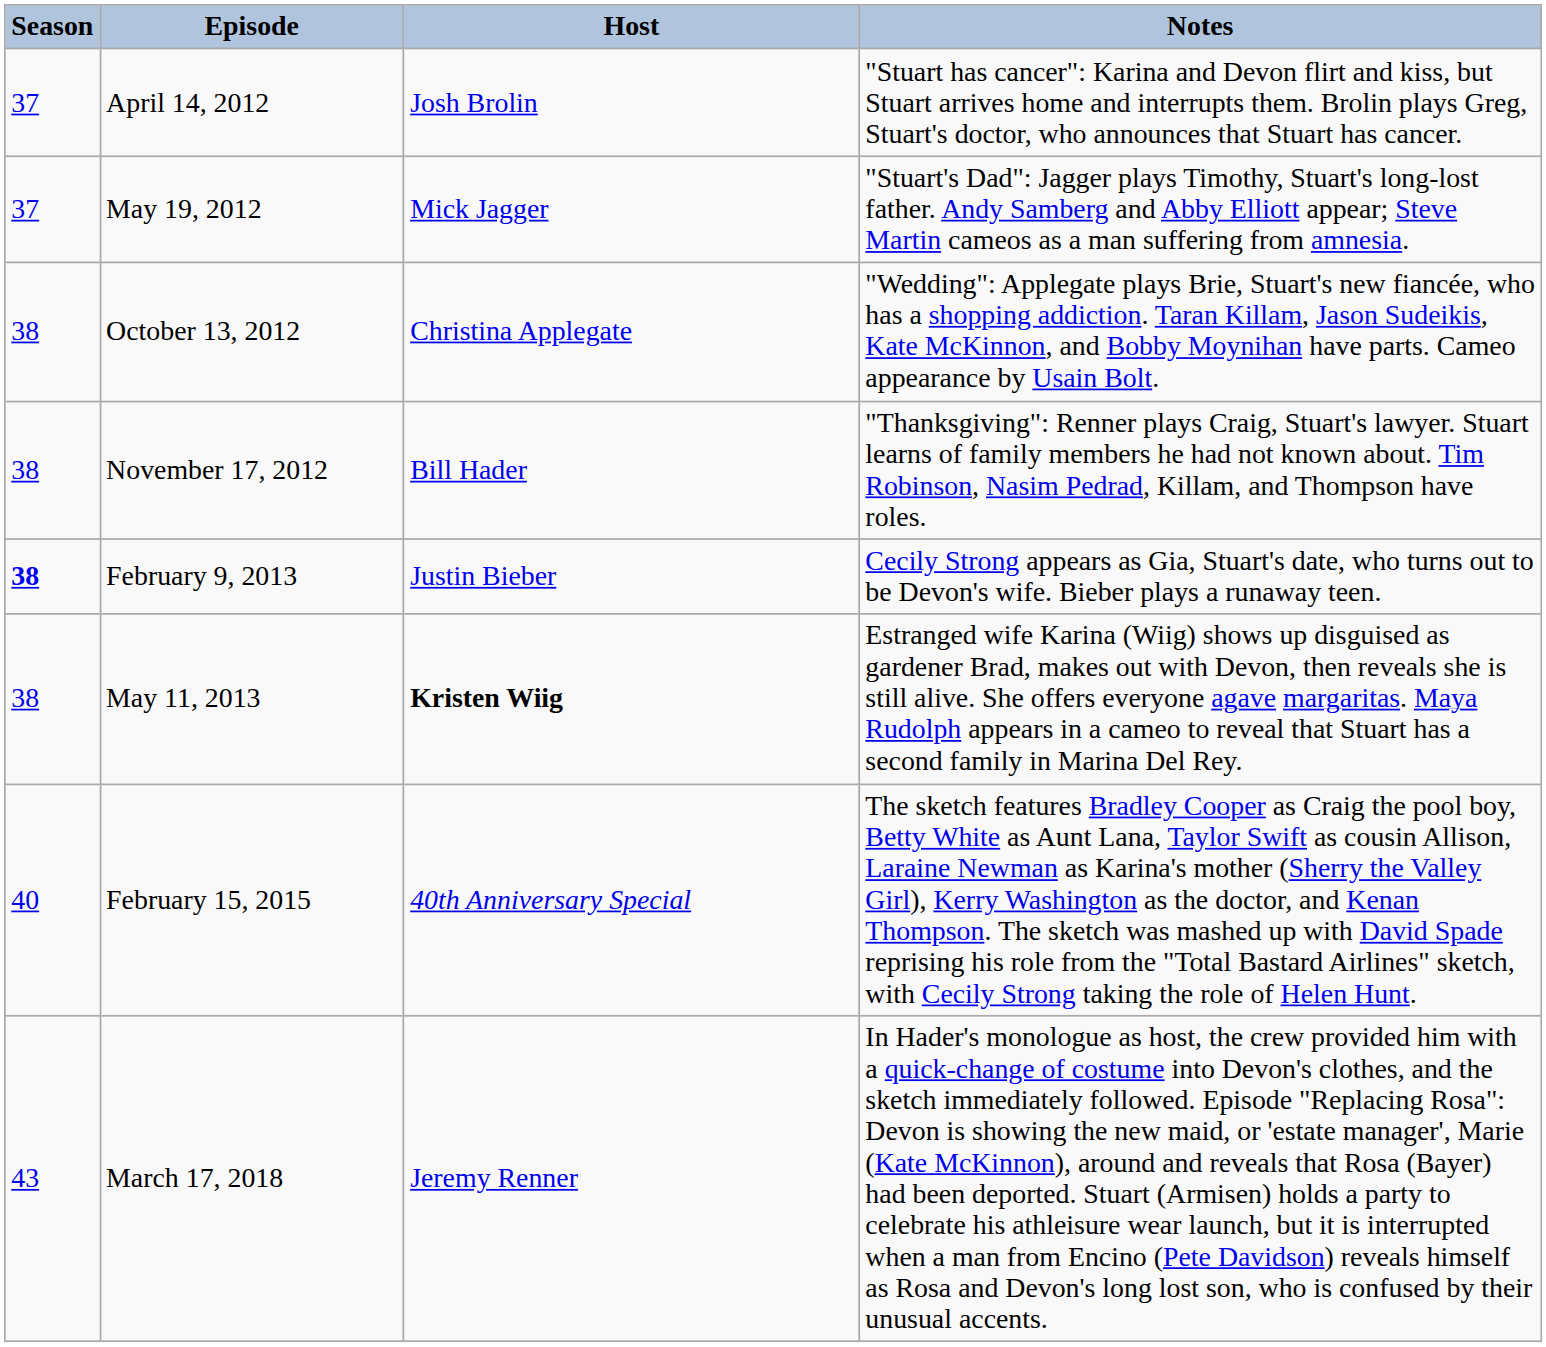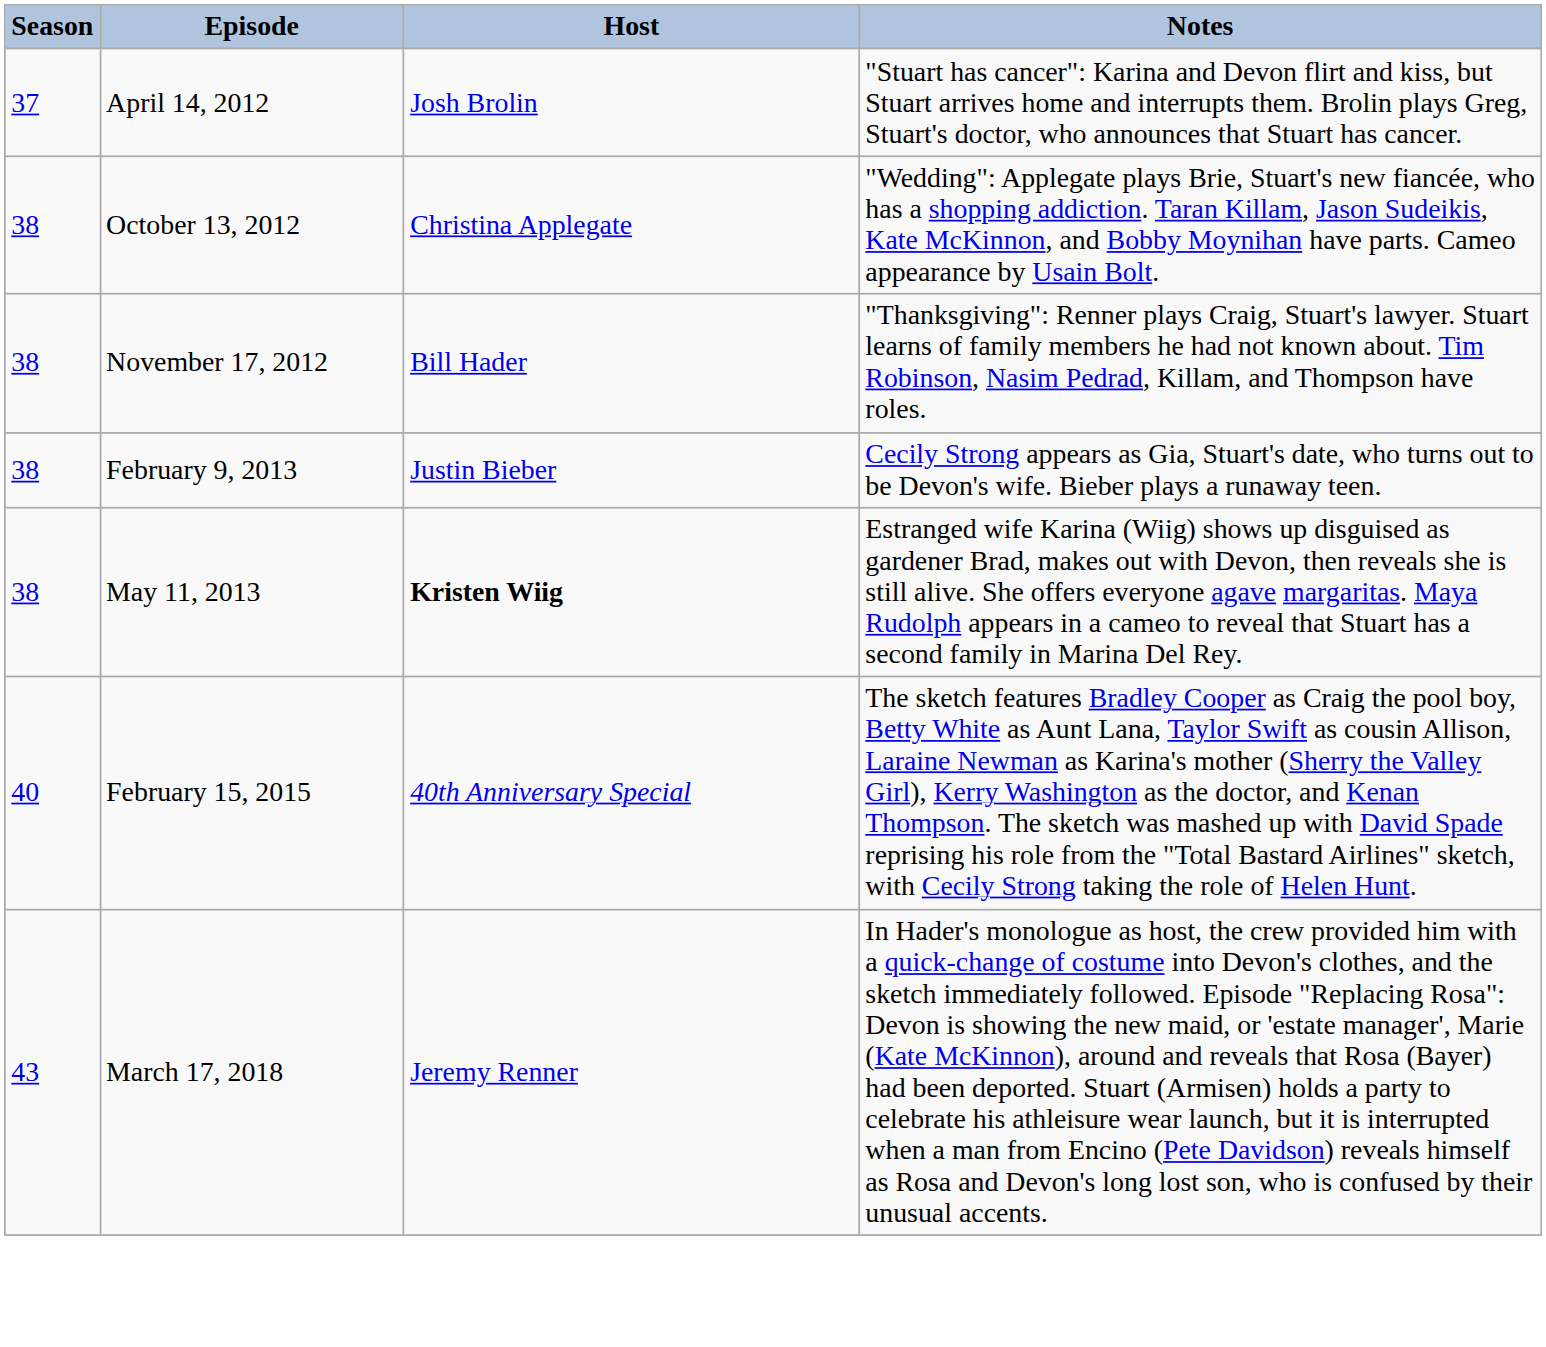 <table class="wikitable" style="width:100%;">
 <tr>
 <th style="background:#B0C4DE;" width="5%">Season</th>
 <th style="background:#B0C4DE;" width="20%">Episode</th>
 <th style="background:#B0C4DE;" width="30%">Host</th>
 <th style="background:#B0C4DE;" width="45%">Notes</th>
 </tr>
 <tr>
 <td><a href='#'>37</a></td>
 <td>April 14, 2012</td>
 <td><a href='#'>Josh Brolin</a></td>
 <td>"Stuart has cancer": Karina and Devon flirt and kiss, but Stuart arrives home and interrupts them. Brolin plays Greg, Stuart's doctor, who announces that Stuart has cancer.</td>
 </tr>
 <tr>
-<td><a href='#'>37</a></td>
-<td>May 19, 2012</td>
-<td><a href='#'>Mick Jagger</a></td>
-<td>"Stuart's Dad": Jagger plays Timothy, Stuart's long-lost father. <a href='#'>Andy Samberg</a> and <a href='#'>Abby Elliott</a> appear; <a href='#'>Steve Martin</a> cameos as a man suffering from <a href='#'>amnesia</a>.</td>
-</tr>
-<tr>
 <td><a href='#'>38</a></td>
 <td>October 13, 2012</td>
 <td><a href='#'>Christina Applegate</a></td>
 <td>"Wedding": Applegate plays Brie, Stuart's new fiancée, who has a <a href='#'>shopping addiction</a>. <a href='#'>Taran Killam</a>, <a href='#'>Jason Sudeikis</a>, <a href='#'>Kate McKinnon</a>, and <a href='#'>Bobby Moynihan</a> have parts. Cameo appearance by <a href='#'>Usain Bolt</a>.</td>
 </tr>
 <tr>
 <td><a href='#'>38</a></td>
 <td>November 17, 2012</td>
 <td><a href='#'>Bill Hader</a></td>
 <td>"Thanksgiving": Renner plays Craig, Stuart's lawyer. Stuart learns of family members he had not known about. <a href='#'>Tim Robinson</a>, <a href='#'>Nasim Pedrad</a>, Killam, and Thompson have roles.</td>
 </tr>
 <tr>
-<td><strong><a href='#'>38</a></strong></td>
+<td><a href='#'>38</a></td>
 <td>February 9, 2013</td>
 <td><a href='#'>Justin Bieber</a></td>
 <td><a href='#'>Cecily Strong</a> appears as Gia, Stuart's date, who turns out to be Devon's wife. Bieber plays a runaway teen.</td>
 </tr>
 <tr>
 <td><a href='#'>38</a></td>
 <td>May 11, 2013</td>
 <td><strong>Kristen Wiig</strong></td>
 <td>Estranged wife Karina (Wiig) shows up disguised as gardener Brad, makes out with Devon, then reveals she is still alive. She offers everyone <a href='#'>agave</a> <a href='#'>margaritas</a>. <a href='#'>Maya Rudolph</a> appears in a cameo to reveal that Stuart has a second family in Marina Del Rey.</td>
 </tr>
 <tr>
 <td><a href='#'>40</a></td>
 <td>February 15, 2015</td>
 <td><em><a href='#'>40th Anniversary Special</a></em></td>
 <td>The sketch features <a href='#'>Bradley Cooper</a> as Craig the pool boy, <a href='#'>Betty White</a> as Aunt Lana, <a href='#'>Taylor Swift</a> as cousin Allison, <a href='#'>Laraine Newman</a> as Karina's mother (<a href='#'>Sherry the Valley Girl</a>), <a href='#'>Kerry Washington</a> as the doctor, and <a href='#'>Kenan Thompson</a>. The sketch was mashed up with <a href='#'>David Spade</a> reprising his role from the "Total Bastard Airlines" sketch, with <a href='#'>Cecily Strong</a> taking the role of <a href='#'>Helen Hunt</a>.</td>
 </tr>
 <tr>
 <td><a href='#'>43</a></td>
 <td>March 17, 2018</td>
 <td><a href='#'>Jeremy Renner</a></td>
 <td>In Hader's monologue as host, the crew provided him with a <a href='#'>quick-change of costume</a> into Devon's clothes, and the sketch immediately followed. Episode "Replacing Rosa": Devon is showing the new maid, or 'estate manager', Marie (<a href='#'>Kate McKinnon</a>), around and reveals that Rosa (Bayer) had been deported. Stuart (Armisen) holds a party to celebrate his athleisure wear launch, but it is interrupted when a man from Encino (<a href='#'>Pete Davidson</a>) reveals himself as Rosa and Devon's long lost son, who is confused by their unusual accents.</td>
 </tr>
 </table>
